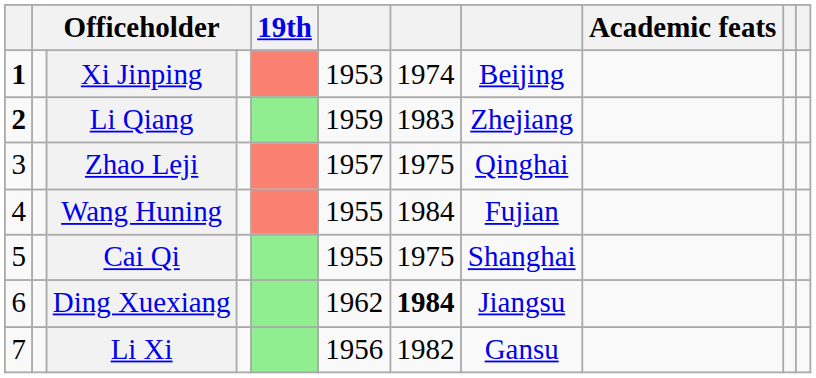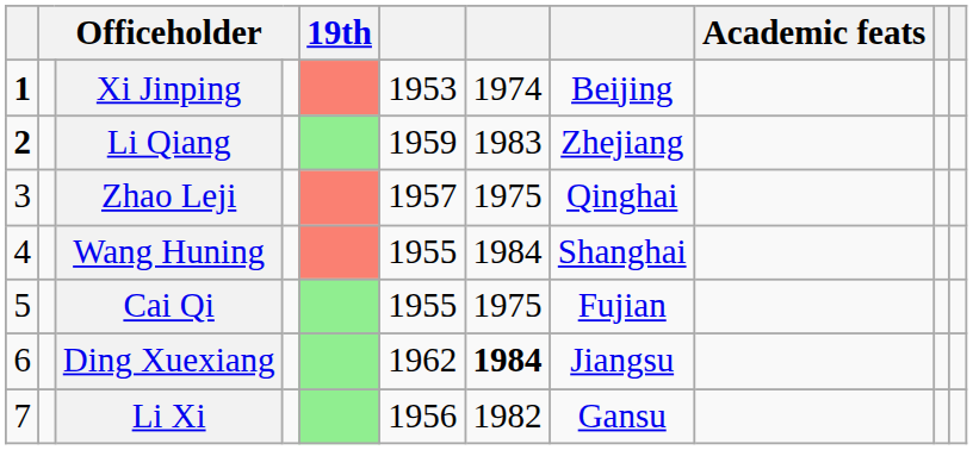 <table class="wikitable sortable" style=text-align:center>
 <tr>
 <th scope=col></th>
 <th scope=col colspan="3">Officeholder</th>
 <th scope=col unsortable><a href='#'>19th</a></th>
 <th scope=col></th>
 <th scope=col></th>
 <th scope=col></th>
 <th scope=col>Academic feats</th>
 <th scope=col></th>
 <th scope=col class="unsortable"></th>
 </tr>
 <tr>
 <td><strong>1</strong></td>
 <td></td>
 <th align="center" scope="row" style="font-weight:normal;"><a href='#'>Xi Jinping</a></th>
 <td></td>
 <td bgcolor = Salmon></td>
 <td>1953</td>
 <td>1974</td>
 <td><a href='#'>Beijing</a></td>
 <td></td>
 <td></td>
 <td></td>
 </tr>
 <tr>
 <td><strong>2</strong></td>
 <td></td>
 <th align="center" scope="row" style="font-weight:normal;"><a href='#'>Li Qiang</a></th>
 <td></td>
 <td bgcolor = LightGreen></td>
 <td>1959</td>
 <td>1983</td>
 <td><a href='#'>Zhejiang</a></td>
 <td></td>
 <td></td>
 <td></td>
 </tr>
 <tr>
 <td>3</td>
 <td></td>
 <th align="center" scope="row" style="font-weight:normal;"><a href='#'>Zhao Leji</a></th>
 <td></td>
 <td bgcolor = Salmon></td>
 <td>1957</td>
 <td>1975</td>
 <td><a href='#'>Qinghai</a></td>
 <td></td>
 <td></td>
 <td></td>
 </tr>
 <tr>
 <td>4</td>
 <td></td>
 <th align="center" scope="row" style="font-weight:normal;"><a href='#'>Wang Huning</a></th>
 <td></td>
 <td bgcolor = Salmon></td>
 <td>1955</td>
 <td>1984</td>
-<td><a href='#'>Fujian</a></td>
+<td><a href='#'>Shanghai</a></td>
 <td></td>
 <td></td>
 <td></td>
 </tr>
 <tr>
 <td>5</td>
 <td></td>
 <th align="center" scope="row" style="font-weight:normal;"><a href='#'>Cai Qi</a></th>
 <td></td>
 <td bgcolor = LightGreen></td>
 <td>1955</td>
 <td>1975</td>
-<td><a href='#'>Shanghai</a></td>
+<td><a href='#'>Fujian</a></td>
 <td></td>
 <td></td>
 <td></td>
 </tr>
 <tr>
 <td>6</td>
 <td></td>
 <th align="center" scope="row" style="font-weight:normal;"><a href='#'>Ding Xuexiang</a></th>
 <td></td>
 <td bgcolor = LightGreen></td>
 <td>1962</td>
 <td><strong>1984</strong></td>
 <td><a href='#'>Jiangsu</a></td>
 <td></td>
 <td></td>
 <td></td>
 </tr>
 <tr>
 <td>7</td>
 <td></td>
 <th align="center" scope="row" style="font-weight:normal;"><a href='#'>Li Xi</a></th>
 <td></td>
 <td bgcolor = LightGreen></td>
 <td>1956</td>
 <td>1982</td>
 <td><a href='#'>Gansu</a></td>
 <td></td>
 <td></td>
 <td></td>
 </tr>
 </table>
